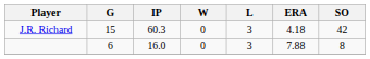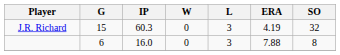 <table class="wikitable sortable">
 <tr>
 <th bgcolor="#DDDDFF" width="16%">Player</th>
 <th bgcolor="#DDDDFF" width="9%">G</th>
 <th bgcolor="#DDDDFF" width="9%">IP</th>
 <th bgcolor="#DDDDFF" width="9%">W</th>
 <th bgcolor="#DDDDFF" width="9%">L</th>
 <th bgcolor="#DDDDFF" width="9%">ERA</th>
 <th bgcolor="#DDDDFF" width="9%">SO</th>
 </tr>
 <tr align="center">
 <td><a href='#'>J.R. Richard</a></td>
 <td>15</td>
 <td>60.3</td>
 <td>0</td>
 <td>3</td>
-<td>4.18</td>
-<td>42</td>
+<td>4.19</td>
+<td>32</td>
 </tr>
 <tr align="center">
 <td></td>
 <td>6</td>
 <td>16.0</td>
 <td>0</td>
 <td>3</td>
 <td>7.88</td>
 <td>8</td>
 </tr>
 <tr align="center">
 </tr>
 </table>
